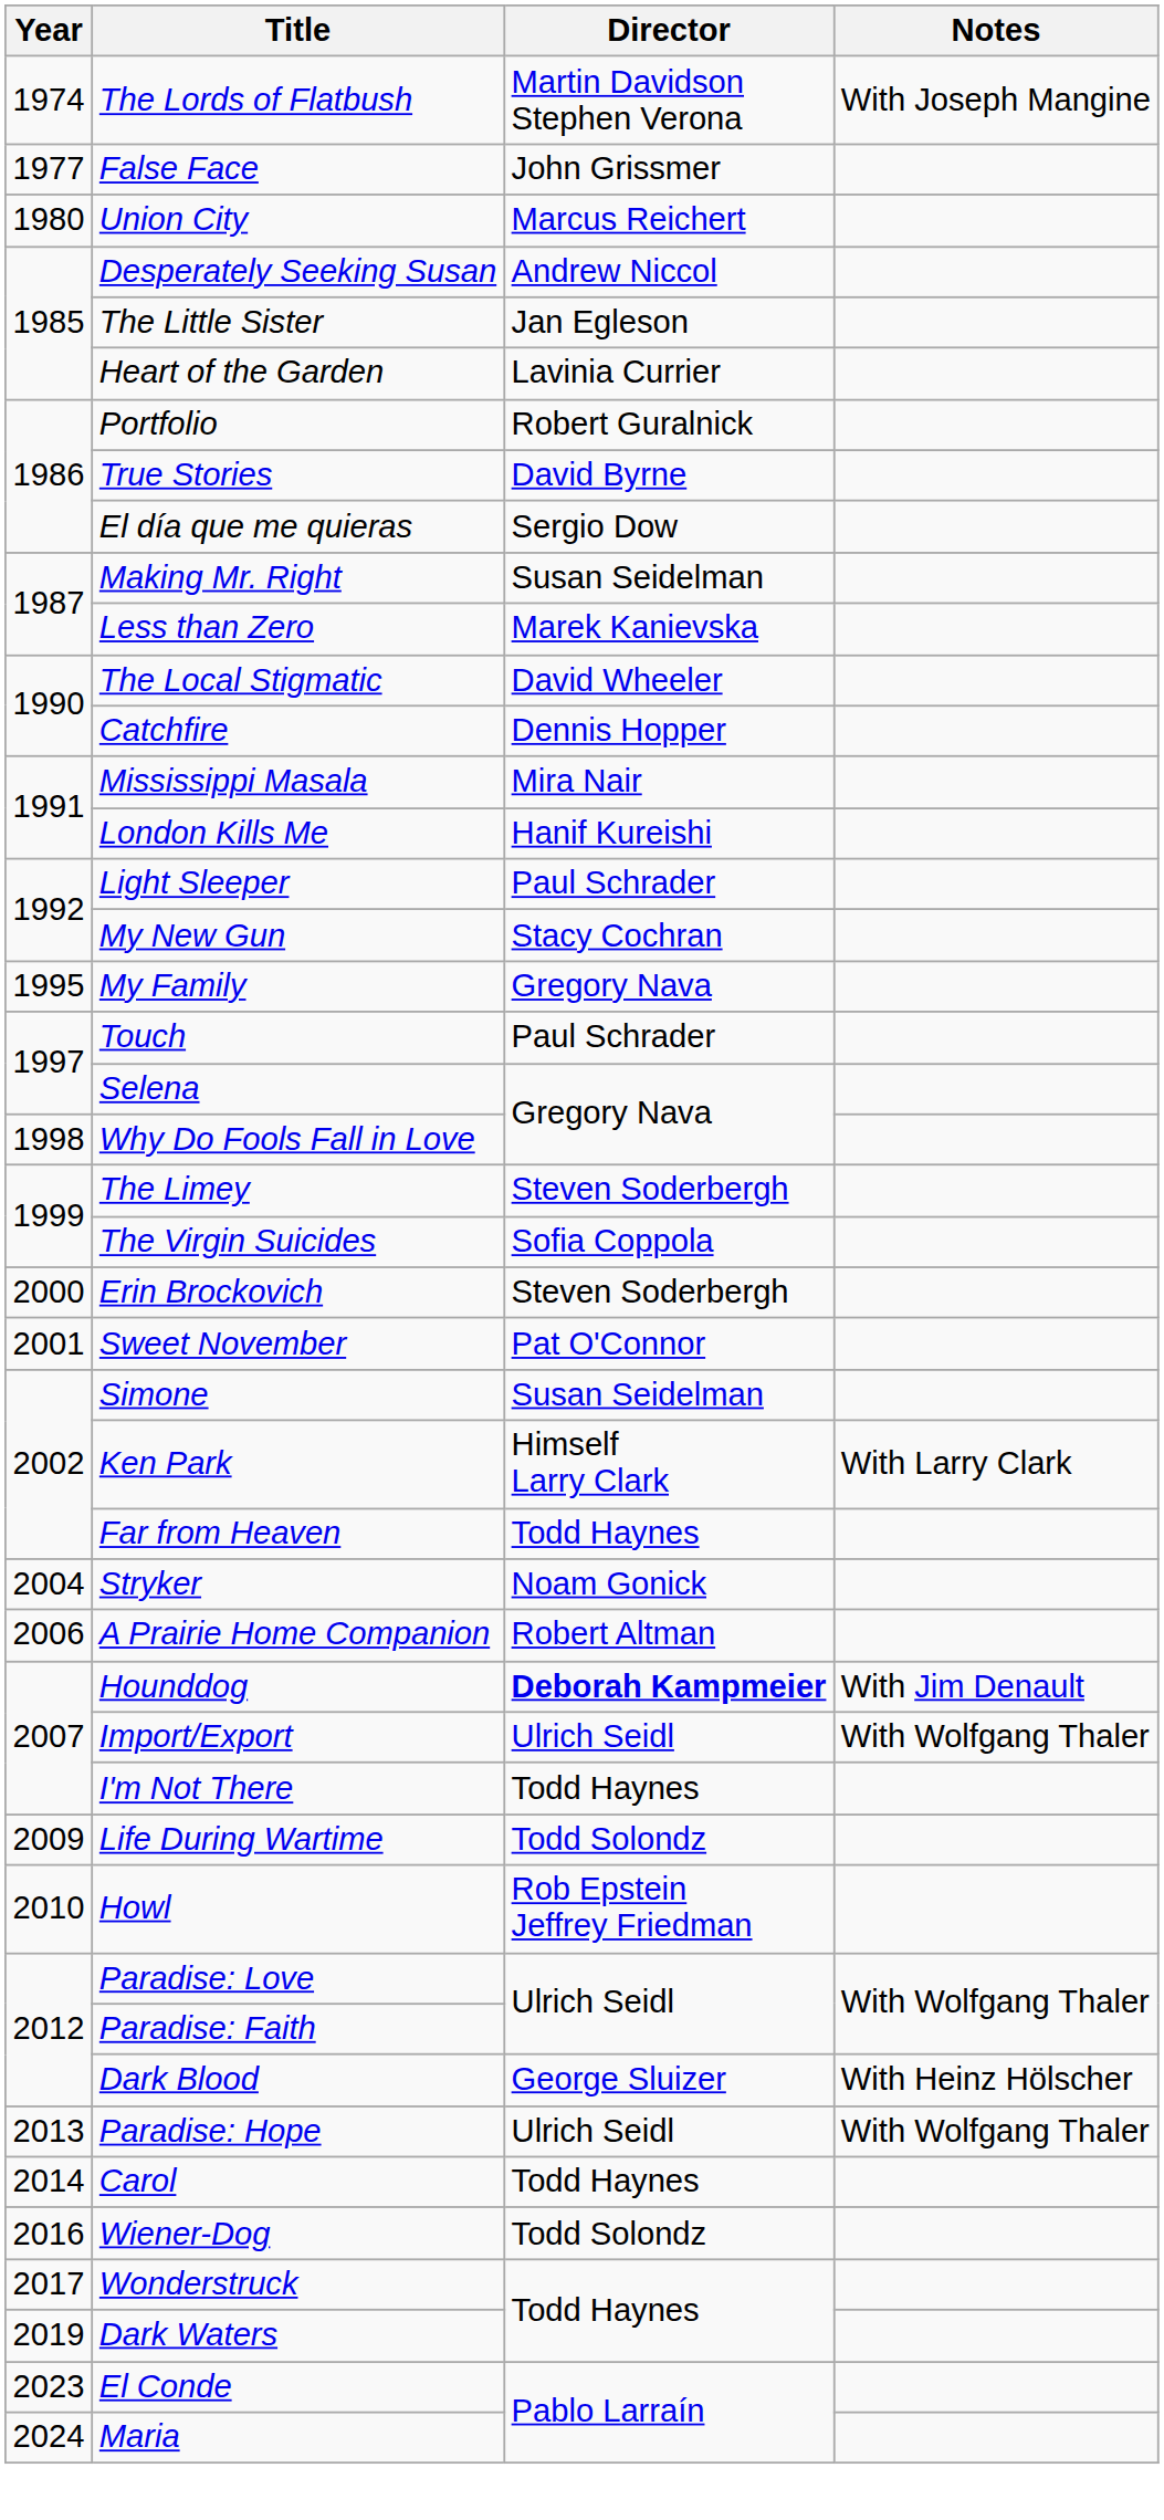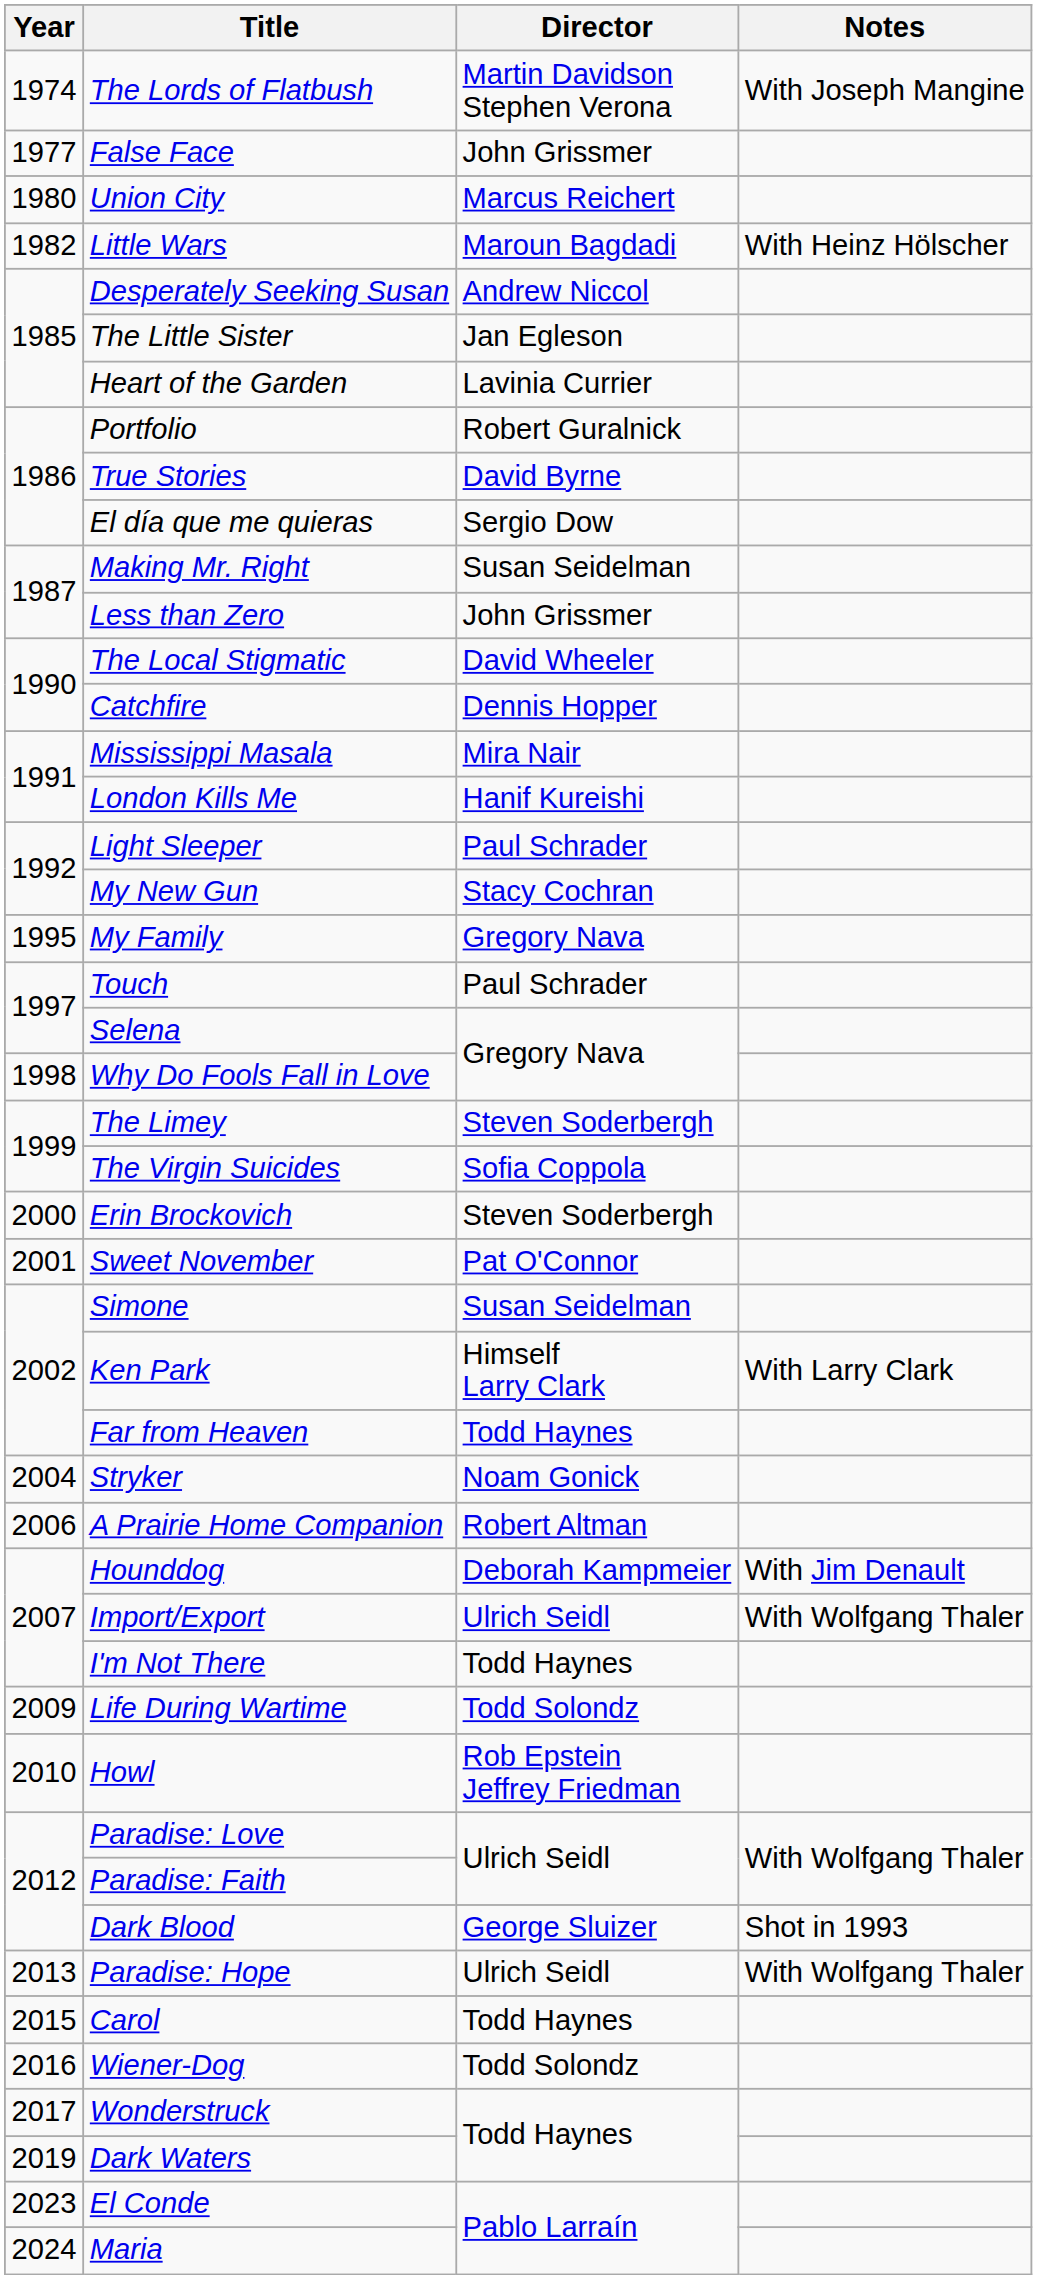 <table class="wikitable">
 <tr>
 <th>Year</th>
 <th>Title</th>
 <th>Director</th>
 <th>Notes</th>
 </tr>
 <tr>
 <td>1974</td>
 <td><em><a href='#'>The Lords of Flatbush</a></em></td>
 <td><a href='#'>Martin Davidson</a><br>Stephen Verona</td>
 <td>With Joseph Mangine</td>
 </tr>
 <tr>
 <td>1977</td>
 <td><em><a href='#'>False Face</a></em></td>
 <td>John Grissmer</td>
 <td></td>
 </tr>
 <tr>
 <td>1980</td>
 <td><em><a href='#'>Union City</a></em></td>
 <td><a href='#'>Marcus Reichert</a></td>
 <td></td>
+</tr>
+<tr>
+<td>1982</td>
+<td><em><a href='#'>Little Wars</a></em></td>
+<td><a href='#'>Maroun Bagdadi</a></td>
+<td>With Heinz Hölscher</td>
 </tr>
 <tr>
 <td rowspan=3>1985</td>
 <td><em><a href='#'>Desperately Seeking Susan</a></em></td>
 <td><a href='#'>Andrew Niccol</a></td>
 <td></td>
 </tr>
 <tr>
 <td><em>The Little Sister</em></td>
 <td>Jan Egleson</td>
 <td></td>
 </tr>
 <tr>
 <td><em>Heart of the Garden</em></td>
 <td>Lavinia Currier</td>
 <td></td>
 </tr>
 <tr>
 <td rowspan="3">1986</td>
 <td><em>Portfolio</em></td>
 <td>Robert Guralnick</td>
 <td></td>
 </tr>
 <tr>
 <td><em><a href='#'>True Stories</a></em></td>
 <td><a href='#'>David Byrne</a></td>
 <td></td>
 </tr>
 <tr>
 <td><em>El día que me quieras</em></td>
 <td>Sergio Dow</td>
 <td></td>
 </tr>
 <tr>
 <td rowspan="2">1987</td>
 <td><em><a href='#'>Making Mr. Right</a></em></td>
 <td>Susan Seidelman</td>
 <td></td>
 </tr>
 <tr>
 <td><em><a href='#'>Less than Zero</a></em></td>
-<td><a href='#'>Marek Kanievska</a></td>
+<td>John Grissmer</td>
 <td></td>
 </tr>
 <tr>
 <td rowspan="2">1990</td>
 <td><em><a href='#'>The Local Stigmatic</a></em></td>
 <td><a href='#'>David Wheeler</a></td>
 <td></td>
 </tr>
 <tr>
 <td><em><a href='#'>Catchfire</a></em></td>
 <td><a href='#'>Dennis Hopper</a></td>
 <td></td>
 </tr>
 <tr>
 <td rowspan="2">1991</td>
 <td><em><a href='#'>Mississippi Masala</a></em></td>
 <td><a href='#'>Mira Nair</a></td>
 <td></td>
 </tr>
 <tr>
 <td><em><a href='#'>London Kills Me</a></em></td>
 <td><a href='#'>Hanif Kureishi</a></td>
 <td></td>
 </tr>
 <tr>
 <td rowspan="2">1992</td>
 <td><em><a href='#'>Light Sleeper</a></em></td>
 <td><a href='#'>Paul Schrader</a></td>
 <td></td>
 </tr>
 <tr>
 <td><em><a href='#'>My New Gun</a></em></td>
 <td><a href='#'>Stacy Cochran</a></td>
 <td></td>
 </tr>
 <tr>
 <td>1995</td>
 <td><em><a href='#'>My Family</a></em></td>
 <td><a href='#'>Gregory Nava</a></td>
 <td></td>
 </tr>
 <tr>
 <td rowspan="2">1997</td>
 <td><em><a href='#'>Touch</a></em></td>
 <td>Paul Schrader</td>
 <td></td>
 </tr>
 <tr>
 <td><em><a href='#'>Selena</a></em></td>
 <td rowspan="2">Gregory Nava</td>
 <td></td>
 </tr>
 <tr>
 <td>1998</td>
 <td><em><a href='#'>Why Do Fools Fall in Love</a></em></td>
 <td></td>
 </tr>
 <tr>
 <td rowspan=2>1999</td>
 <td><em><a href='#'>The Limey</a></em></td>
 <td><a href='#'>Steven Soderbergh</a></td>
 <td></td>
 </tr>
 <tr>
 <td><em><a href='#'>The Virgin Suicides</a></em></td>
 <td><a href='#'>Sofia Coppola</a></td>
 <td></td>
 </tr>
 <tr>
 <td>2000</td>
 <td><em><a href='#'>Erin Brockovich</a></em></td>
 <td>Steven Soderbergh</td>
 <td></td>
 </tr>
 <tr>
 <td>2001</td>
 <td><em><a href='#'>Sweet November</a></em></td>
 <td><a href='#'>Pat O'Connor</a></td>
 <td></td>
 </tr>
 <tr>
 <td rowspan="3">2002</td>
 <td><em><a href='#'>Simone</a></em></td>
 <td><a href='#'>Susan Seidelman</a></td>
 <td></td>
 </tr>
 <tr>
 <td><em><a href='#'>Ken Park</a></em></td>
 <td>Himself<br><a href='#'>Larry Clark</a></td>
 <td>With Larry Clark</td>
 </tr>
 <tr>
 <td><em><a href='#'>Far from Heaven</a></em></td>
 <td><a href='#'>Todd Haynes</a></td>
 <td></td>
 </tr>
 <tr>
 <td>2004</td>
 <td><em><a href='#'>Stryker</a></em></td>
 <td><a href='#'>Noam Gonick</a></td>
 <td></td>
 </tr>
 <tr>
 <td>2006</td>
 <td><em><a href='#'>A Prairie Home Companion</a></em></td>
 <td><a href='#'>Robert Altman</a></td>
 <td></td>
 </tr>
 <tr>
 <td rowspan="3">2007</td>
 <td><em><a href='#'>Hounddog</a></em></td>
-<td><strong><a href='#'>Deborah Kampmeier</a></strong></td>
+<td><a href='#'>Deborah Kampmeier</a></td>
 <td>With <a href='#'>Jim Denault</a></td>
 </tr>
 <tr>
 <td><em><a href='#'>Import/Export</a></em></td>
 <td><a href='#'>Ulrich Seidl</a></td>
 <td>With Wolfgang Thaler</td>
 </tr>
 <tr>
 <td><em><a href='#'>I'm Not There</a></em></td>
 <td>Todd Haynes</td>
 <td></td>
 </tr>
 <tr>
 <td>2009</td>
 <td><em><a href='#'>Life During Wartime</a></em></td>
 <td><a href='#'>Todd Solondz</a></td>
 <td></td>
 </tr>
 <tr>
 <td>2010</td>
 <td><em><a href='#'>Howl</a></em></td>
 <td><a href='#'>Rob Epstein</a><br><a href='#'>Jeffrey Friedman</a></td>
 <td></td>
 </tr>
 <tr>
 <td rowspan="3">2012</td>
 <td><em><a href='#'>Paradise: Love</a></em></td>
 <td rowspan=2>Ulrich Seidl</td>
 <td rowspan=2>With Wolfgang Thaler</td>
 </tr>
 <tr>
 <td><em><a href='#'>Paradise: Faith</a></em></td>
 </tr>
 <tr>
 <td><em><a href='#'>Dark Blood</a></em></td>
 <td><a href='#'>George Sluizer</a></td>
-<td>With Heinz Hölscher</td>
+<td>Shot in 1993</td>
 </tr>
 <tr>
 <td>2013</td>
 <td><em><a href='#'>Paradise: Hope</a></em></td>
 <td>Ulrich Seidl</td>
 <td>With Wolfgang Thaler</td>
 </tr>
 <tr>
-<td>2014</td>
+<td>2015</td>
 <td><em><a href='#'>Carol</a></em></td>
 <td>Todd Haynes</td>
 <td></td>
 </tr>
 <tr>
 <td>2016</td>
 <td><em><a href='#'>Wiener-Dog</a></em></td>
 <td>Todd Solondz</td>
 <td></td>
 </tr>
 <tr>
 <td>2017</td>
 <td><em><a href='#'>Wonderstruck</a></em></td>
 <td rowspan=2>Todd Haynes</td>
 <td></td>
 </tr>
 <tr>
 <td>2019</td>
 <td><em><a href='#'>Dark Waters</a></em></td>
 <td></td>
 </tr>
 <tr>
 <td>2023</td>
 <td><em><a href='#'>El Conde</a></em></td>
 <td rowspan=2><a href='#'>Pablo Larraín</a></td>
 <td></td>
 </tr>
 <tr>
 <td>2024</td>
 <td><em><a href='#'>Maria</a></em></td>
 <td></td>
 </tr>
 </table>
